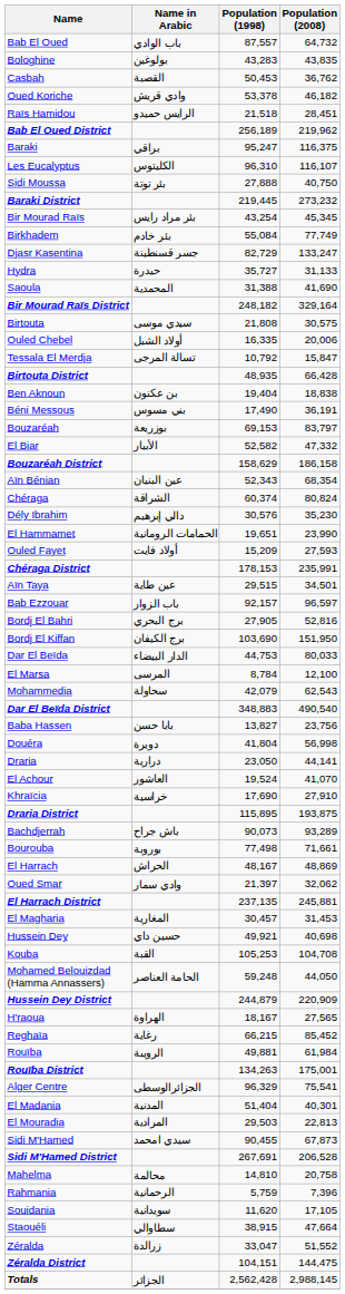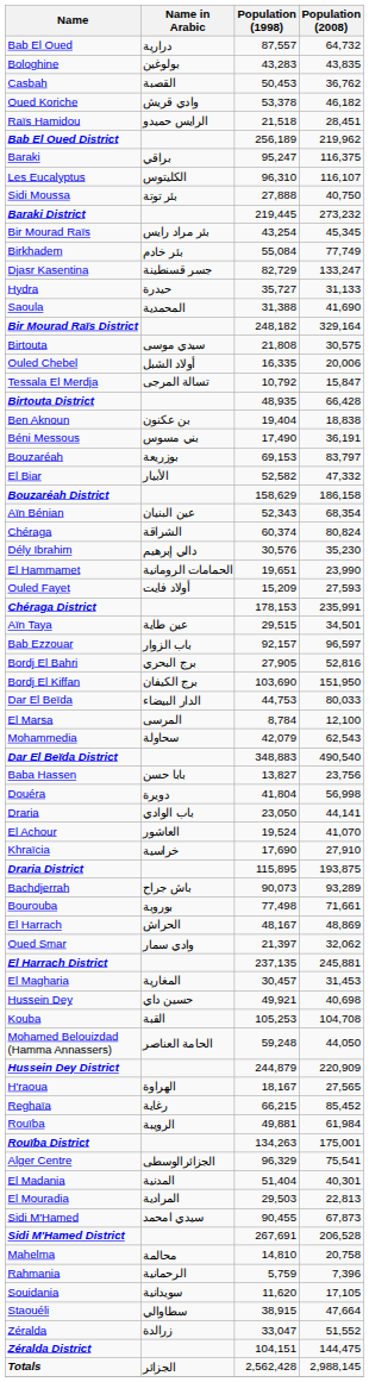 <table class="wikitable sortable">
 <tr>
 <th>Name</th>
 <th>Name in <br> Arabic</th>
 <th>Population<br>(1998)</th>
 <th>Population<br>(2008)</th>
 </tr>
 <tr>
 <td><a href='#'>Bab El Oued</a></td>
-<td>باب الوادي</td>
+<td>درارية</td>
 <td align=right>87,557</td>
 <td align=right>64,732</td>
 </tr>
 <tr>
 <td><a href='#'>Bologhine</a></td>
 <td>بولوغين</td>
 <td align=right>43,283</td>
 <td align=right>43,835</td>
 </tr>
 <tr>
 <td><a href='#'>Casbah</a></td>
 <td>القصبة</td>
 <td align=right>50,453</td>
 <td align=right>36,762</td>
 </tr>
 <tr>
 <td><a href='#'>Oued Koriche</a></td>
 <td>وادي قريش</td>
 <td align=right>53,378</td>
 <td align=right>46,182</td>
 </tr>
 <tr>
 <td><a href='#'>Raïs Hamidou</a></td>
 <td>الرايس حميدو</td>
 <td align=right>21,518</td>
 <td align=right>28,451</td>
 </tr>
 <tr>
 <td><strong><em><a href='#'>Bab El Oued District</a></em></strong></td>
 <td></td>
 <td align=right>256,189</td>
 <td align=right>219,962</td>
 </tr>
 <tr>
 <td><a href='#'>Baraki</a></td>
 <td>براقي</td>
 <td align=right>95,247</td>
 <td align=right>116,375</td>
 </tr>
 <tr>
 <td><a href='#'>Les Eucalyptus</a></td>
 <td>الكليتوس</td>
 <td align=right>96,310</td>
 <td align=right>116,107</td>
 </tr>
 <tr>
 <td><a href='#'>Sidi Moussa</a></td>
 <td>بئر توتة</td>
 <td align=right>27,888</td>
 <td align=right>40,750</td>
 </tr>
 <tr>
 <td><strong><em><a href='#'>Baraki District</a></em></strong></td>
 <td></td>
 <td align=right>219,445</td>
 <td align=right>273,232</td>
 </tr>
 <tr>
 <td><a href='#'>Bir Mourad Raïs</a></td>
 <td>بئر مراد رايس</td>
 <td align=right>43,254</td>
 <td align=right>45,345</td>
 </tr>
 <tr>
 <td><a href='#'>Birkhadem</a></td>
 <td>بئر خادم</td>
 <td align=right>55,084</td>
 <td align=right>77,749</td>
 </tr>
 <tr>
 <td><a href='#'>Djasr Kasentina</a></td>
 <td>جسر قسنطينة</td>
 <td align=right>82,729</td>
 <td align=right>133,247</td>
 </tr>
 <tr>
 <td><a href='#'>Hydra</a></td>
 <td>حيدرة</td>
 <td align=right>35,727</td>
 <td align=right>31,133</td>
 </tr>
 <tr>
 <td><a href='#'>Saoula</a></td>
 <td>المحمدية</td>
 <td align=right>31,388</td>
 <td align=right>41,690</td>
 </tr>
 <tr>
 <td><strong><em><a href='#'>Bir Mourad Raïs District</a></em></strong></td>
 <td></td>
 <td align=right>248,182</td>
 <td align=right>329,164</td>
 </tr>
 <tr>
 <td><a href='#'>Birtouta</a></td>
 <td>سيدي موسى</td>
 <td align=right>21,808</td>
 <td align=right>30,575</td>
 </tr>
 <tr>
 <td><a href='#'>Ouled Chebel</a></td>
 <td>أولاد الشبل</td>
 <td align=right>16,335</td>
 <td align=right>20,006</td>
 </tr>
 <tr>
 <td><a href='#'>Tessala El Merdja</a></td>
 <td>تسالة المرجى</td>
 <td align=right>10,792</td>
 <td align=right>15,847</td>
 </tr>
 <tr>
 <td><strong><em><a href='#'>Birtouta District</a></em></strong></td>
 <td></td>
 <td align=right>48,935</td>
 <td align=right>66,428</td>
 </tr>
 <tr>
 <td><a href='#'>Ben Aknoun</a></td>
 <td>بن عكنون</td>
 <td align=right>19,404</td>
 <td align=right>18,838</td>
 </tr>
 <tr>
 <td><a href='#'>Béni Messous</a></td>
 <td>بني مسوس</td>
 <td align=right>17,490</td>
 <td align=right>36,191</td>
 </tr>
 <tr>
 <td><a href='#'>Bouzaréah</a></td>
 <td>بوزريعة</td>
 <td align=right>69,153</td>
 <td align=right>83,797</td>
 </tr>
 <tr>
 <td><a href='#'>El Biar</a></td>
 <td>الأبيار</td>
 <td align=right>52,582</td>
 <td align=right>47,332</td>
 </tr>
 <tr>
 <td><strong><em><a href='#'>Bouzaréah District</a></em></strong></td>
 <td></td>
 <td align=right>158,629</td>
 <td align=right>186,158</td>
 </tr>
 <tr>
 <td><a href='#'>Aïn Bénian</a></td>
 <td>عين البنيان</td>
 <td align=right>52,343</td>
 <td align=right>68,354</td>
 </tr>
 <tr>
 <td><a href='#'>Chéraga</a></td>
 <td>الشراقة</td>
 <td align=right>60,374</td>
 <td align=right>80,824</td>
 </tr>
 <tr>
 <td><a href='#'>Dély Ibrahim</a></td>
 <td>دالي إبرهيم</td>
 <td align=right>30,576</td>
 <td align=right>35,230</td>
 </tr>
 <tr>
 <td><a href='#'>El Hammamet</a></td>
 <td>الحمامات الرومانية</td>
 <td align=right>19,651</td>
 <td align=right>23,990</td>
 </tr>
 <tr>
 <td><a href='#'>Ouled Fayet</a></td>
 <td>أولاد فايت</td>
 <td align=right>15,209</td>
 <td align=right>27,593</td>
 </tr>
 <tr>
 <td><strong><em><a href='#'>Chéraga District</a></em></strong></td>
 <td></td>
 <td align=right>178,153</td>
 <td align=right>235,991</td>
 </tr>
 <tr>
 <td><a href='#'>Aïn Taya</a></td>
 <td>عين طاية</td>
 <td align=right>29,515</td>
 <td align=right>34,501</td>
 </tr>
 <tr>
 <td><a href='#'>Bab Ezzouar</a></td>
 <td>باب الزوار</td>
 <td align=right>92,157</td>
 <td align=right>96,597</td>
 </tr>
 <tr>
 <td><a href='#'>Bordj El Bahri</a></td>
 <td>برج البحري</td>
 <td align=right>27,905</td>
 <td align=right>52,816</td>
 </tr>
 <tr>
 <td><a href='#'>Bordj El Kiffan</a></td>
 <td>برج الكيفان</td>
 <td align=right>103,690</td>
 <td align=right>151,950</td>
 </tr>
 <tr>
 <td><a href='#'>Dar El Beïda</a></td>
 <td>الدار البيضاء</td>
 <td align=right>44,753</td>
 <td align=right>80,033</td>
 </tr>
 <tr>
 <td><a href='#'>El Marsa</a></td>
 <td>المرسى</td>
 <td align=right>8,784</td>
 <td align=right>12,100</td>
 </tr>
 <tr>
 <td><a href='#'>Mohammedia</a></td>
 <td>سحاولة</td>
 <td align=right>42,079</td>
 <td align=right>62,543</td>
 </tr>
 <tr>
 <td><strong><em><a href='#'>Dar El Beïda District</a></em></strong></td>
 <td></td>
 <td align=right>348,883</td>
 <td align=right>490,540</td>
 </tr>
 <tr>
 <td><a href='#'>Baba Hassen</a></td>
 <td>بابا حسن</td>
 <td align=right>13,827</td>
 <td align=right>23,756</td>
 </tr>
 <tr>
 <td><a href='#'>Douéra</a></td>
 <td>دويرة</td>
 <td align=right>41,804</td>
 <td align=right>56,998</td>
 </tr>
 <tr>
 <td><a href='#'>Draria</a></td>
-<td>درارية</td>
+<td>باب الوادي</td>
 <td align=right>23,050</td>
 <td align=right>44,141</td>
 </tr>
 <tr>
 <td><a href='#'>El Achour</a></td>
 <td>العاشور</td>
 <td align=right>19,524</td>
 <td align=right>41,070</td>
 </tr>
 <tr>
 <td><a href='#'>Khraïcia</a></td>
 <td>خراسية</td>
 <td align=right>17,690</td>
 <td align=right>27,910</td>
 </tr>
 <tr>
 <td><strong><em><a href='#'>Draria District</a></em></strong></td>
 <td></td>
 <td align=right>115,895</td>
 <td align=right>193,875</td>
 </tr>
 <tr>
 <td><a href='#'>Bachdjerrah</a></td>
 <td>باش جراح</td>
 <td align=right>90,073</td>
 <td align=right>93,289</td>
 </tr>
 <tr>
 <td><a href='#'>Bourouba</a></td>
 <td>بوروبة</td>
 <td align=right>77,498</td>
 <td align=right>71,661</td>
 </tr>
 <tr>
 <td><a href='#'>El Harrach</a></td>
 <td>الحراش</td>
 <td align=right>48,167</td>
 <td align=right>48,869</td>
 </tr>
 <tr>
 <td><a href='#'>Oued Smar</a></td>
 <td>وادي سمار</td>
 <td align=right>21,397</td>
 <td align=right>32,062</td>
 </tr>
 <tr>
 <td><strong><em><a href='#'>El Harrach District</a></em></strong></td>
 <td></td>
 <td align=right>237,135</td>
 <td align=right>245,881</td>
 </tr>
 <tr>
 <td><a href='#'>El Magharia</a></td>
 <td>المغارية</td>
 <td align=right>30,457</td>
 <td align=right>31,453</td>
 </tr>
 <tr>
 <td><a href='#'>Hussein Dey</a></td>
 <td>حسين داي</td>
 <td align=right>49,921</td>
 <td align=right>40,698</td>
 </tr>
 <tr>
 <td><a href='#'>Kouba</a></td>
 <td>القبة</td>
 <td align=right>105,253</td>
 <td align=right>104,708</td>
 </tr>
 <tr>
 <td><a href='#'>Mohamed Belouizdad</a> <br>(Hamma Annassers)</td>
 <td>الحامة العناصر</td>
 <td align=right>59,248</td>
 <td align=right>44,050</td>
 </tr>
 <tr>
 <td><strong><em><a href='#'>Hussein Dey District</a></em></strong></td>
 <td></td>
 <td align=right>244,879</td>
 <td align=right>220,909</td>
 </tr>
 <tr>
 <td><a href='#'>H'raoua</a></td>
 <td>الهراوة</td>
 <td align=right>18,167</td>
 <td align=right>27,565</td>
 </tr>
 <tr>
 <td><a href='#'>Reghaïa</a></td>
 <td>رغاية</td>
 <td align=right>66,215</td>
 <td align=right>85,452</td>
 </tr>
 <tr>
 <td><a href='#'>Rouïba</a></td>
 <td>الرويبة</td>
 <td align=right>49,881</td>
 <td align=right>61,984</td>
 </tr>
 <tr>
 <td><strong><em><a href='#'>Rouïba District</a></em></strong></td>
 <td></td>
 <td align=right>134,263</td>
 <td align=right>175,001</td>
 </tr>
 <tr>
 <td><a href='#'>Alger Centre</a></td>
 <td>الجزائرالوسطى</td>
 <td align=right>96,329</td>
 <td align=right>75,541</td>
 </tr>
 <tr>
 <td><a href='#'>El Madania</a></td>
 <td>المدنية</td>
 <td align=right>51,404</td>
 <td align=right>40,301</td>
 </tr>
 <tr>
 <td><a href='#'>El Mouradia</a></td>
 <td>المرادية</td>
 <td align=right>29,503</td>
 <td align=right>22,813</td>
 </tr>
 <tr>
 <td><a href='#'>Sidi M'Hamed</a></td>
 <td>سيدي امحمد</td>
 <td align=right>90,455</td>
 <td align=right>67,873</td>
 </tr>
 <tr>
 <td><strong><em><a href='#'>Sidi M'Hamed District</a></em></strong></td>
 <td></td>
 <td align=right>267,691</td>
 <td align=right>206,528</td>
 </tr>
 <tr>
 <td><a href='#'>Mahelma</a></td>
 <td>محالمة</td>
 <td align=right>14,810</td>
 <td align=right>20,758</td>
 </tr>
 <tr>
 <td><a href='#'>Rahmania</a></td>
 <td>الرحمانية</td>
 <td align=right>5,759</td>
 <td align=right>7,396</td>
 </tr>
 <tr>
 <td><a href='#'>Souidania</a></td>
 <td>سويدانية</td>
 <td align=right>11,620</td>
 <td align=right>17,105</td>
 </tr>
 <tr>
 <td><a href='#'>Staouéli</a></td>
 <td>سطاوالي</td>
 <td align=right>38,915</td>
 <td align=right>47,664</td>
 </tr>
 <tr>
 <td><a href='#'>Zéralda</a></td>
 <td>زرالدة</td>
 <td align=right>33,047</td>
 <td align=right>51,552</td>
 </tr>
 <tr>
 <td><strong><em><a href='#'>Zéralda District</a></em></strong></td>
 <td></td>
 <td align=right>104,151</td>
 <td align=right>144,475</td>
 </tr>
 <tr>
 <td><strong><em>Totals</em></strong></td>
 <td>الجزائر</td>
 <td align=right>2,562,428</td>
 <td align=right>2,988,145</td>
 </tr>
 <tr>
 </tr>
 </table>
